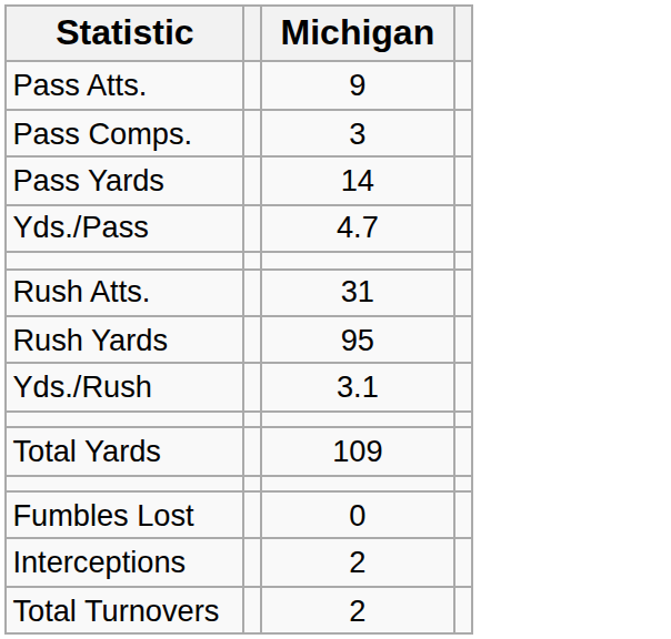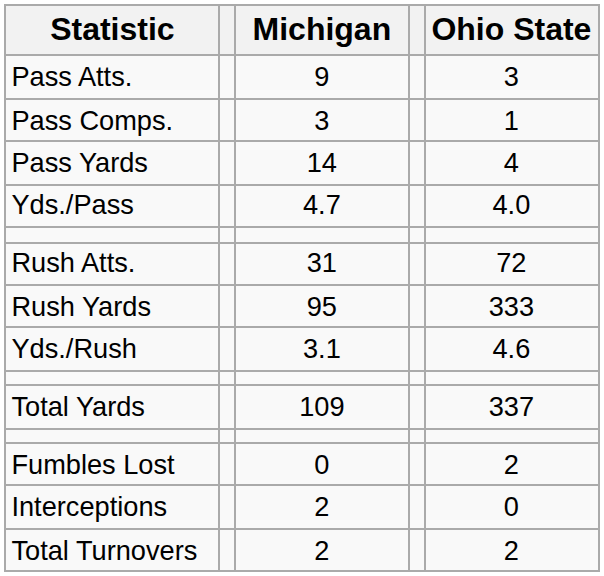 <table class="wikitable">
 <tr>
 <th scope="col" align="left" width="100px">Statistic</th>
 <th></th>
 <th scope="col" text-align="center" width="80px">Michigan</th>
 <th></th>
+<th scope="col" text-align="center" width="80px">Ohio State</th>
 </tr>
 <tr>
 <td style="font-size:85%;">Pass Atts.</td>
 <td></td>
 <td style="text-align: center; font-size:85%;">9</td>
 <td></td>
+<td style="text-align: center; font-size:85%;">3</td>
 </tr>
 <tr>
 <td style="font-size:85%;">Pass Comps.</td>
 <td></td>
 <td style="text-align: center; font-size:85%;">3</td>
 <td></td>
+<td style="text-align: center; font-size:85%;">1</td>
 </tr>
 <tr>
 <td style="font-size:85%;">Pass Yards</td>
 <td></td>
 <td style="text-align: center; font-size:85%;">14</td>
 <td></td>
+<td style="text-align: center; font-size:85%;">4</td>
 </tr>
 <tr>
 <td style="font-size:85%;">Yds./Pass</td>
 <td></td>
 <td style="text-align: center; font-size:85%;">4.7</td>
 <td></td>
+<td style="text-align: center; font-size:85%;">4.0</td>
 </tr>
 <tr>
+<td></td>
 <td></td>
 <td></td>
 <td></td>
 <td></td>
 </tr>
 <tr>
 <td style="font-size:85%;">Rush Atts.</td>
 <td></td>
 <td style="text-align: center; font-size:85%;">31</td>
 <td></td>
+<td style="text-align: center; font-size:85%;">72</td>
 </tr>
 <tr>
 <td style="font-size:85%;">Rush Yards</td>
 <td></td>
 <td style="text-align: center; font-size:85%;">95</td>
 <td></td>
+<td style="text-align: center; font-size:85%;">333</td>
 </tr>
 <tr>
 <td style="font-size:85%;">Yds./Rush</td>
 <td></td>
 <td style="text-align: center; font-size:85%;">3.1</td>
 <td></td>
+<td style="text-align: center; font-size:85%;">4.6</td>
 </tr>
 <tr>
+<td></td>
 <td></td>
 <td></td>
 <td></td>
 <td></td>
 </tr>
 <tr>
 <td style="font-size:85%;">Total Yards</td>
 <td></td>
 <td style="text-align: center; font-size:85%;">109</td>
 <td></td>
+<td style="text-align: center; font-size:85%;">337</td>
 </tr>
 <tr>
+<td></td>
 <td></td>
 <td></td>
 <td></td>
 <td></td>
 </tr>
 <tr>
 <td style="font-size:85%;">Fumbles Lost</td>
 <td></td>
 <td style="text-align: center; font-size:85%;">0</td>
 <td></td>
+<td style="text-align: center; font-size:85%;">2</td>
 </tr>
 <tr>
 <td style="font-size:85%;">Interceptions</td>
 <td></td>
 <td style="text-align: center; font-size:85%;">2</td>
 <td></td>
+<td style="text-align: center; font-size:85%;">0</td>
 </tr>
 <tr>
 <td style="font-size:85%;">Total Turnovers</td>
 <td></td>
 <td style="text-align: center; font-size:85%;">2</td>
 <td></td>
+<td style="text-align: center; font-size:85%;">2</td>
 </tr>
 </table>
